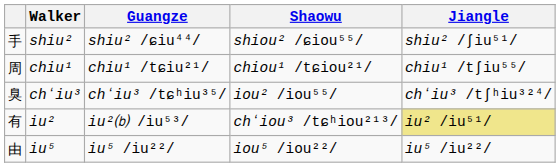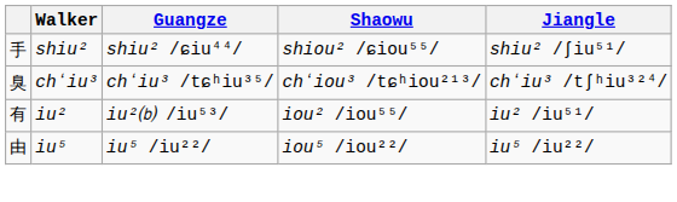 <table class="wikitable">
 <tr>
 <th></th>
 <th>Walker</th>
 <th><a href='#'>Guangze</a></th>
 <th><a href='#'>Shaowu</a></th>
 <th><a href='#'>Jiangle</a></th>
 </tr>
 <tr>
 <td>手</td>
 <td><em>shiu²</em></td>
 <td><em>shiu²</em> /ɕiu⁴⁴/</td>
 <td><em>shiou²</em> /ɕiou⁵⁵/</td>
 <td><em>shiu²</em> /ʃiu⁵¹/</td>
 </tr>
 <tr>
-<td>周</td>
-<td><em>chiu¹</em></td>
-<td><em>chiu¹</em> /tɕiu²¹/</td>
-<td><em>chiou¹</em> /tɕiou²¹/</td>
-<td><em>chiu¹</em> /tʃiu⁵⁵/</td>
-</tr>
-<tr>
 <td>臭</td>
 <td><em>chʻiu³</em></td>
 <td><em>chʻiu³</em> /tɕʰiu³⁵/</td>
-<td><em>iou²</em> /iou⁵⁵/</td>
+<td><em>chʻiou³</em> /tɕʰiou²¹³/</td>
 <td><em>chʻiu³</em> /tʃʰiu³²⁴/</td>
 </tr>
 <tr>
 <td>有</td>
 <td><em>iu²</em></td>
 <td><em>iu²⒝</em> /iu⁵³/</td>
-<td><em>chʻiou³</em> /tɕʰiou²¹³/</td>
-<td style="background: khaki;"><em>iu²</em> /iu⁵¹/</td>
+<td><em>iou²</em> /iou⁵⁵/</td>
+<td><em>iu²</em> /iu⁵¹/</td>
 </tr>
 <tr>
 <td>由</td>
 <td><em>iu⁵</em></td>
 <td><em>iu⁵</em> /iu²²/</td>
 <td><em>iou⁵</em> /iou²²/</td>
 <td><em>iu⁵</em> /iu²²/</td>
 </tr>
 </table>
